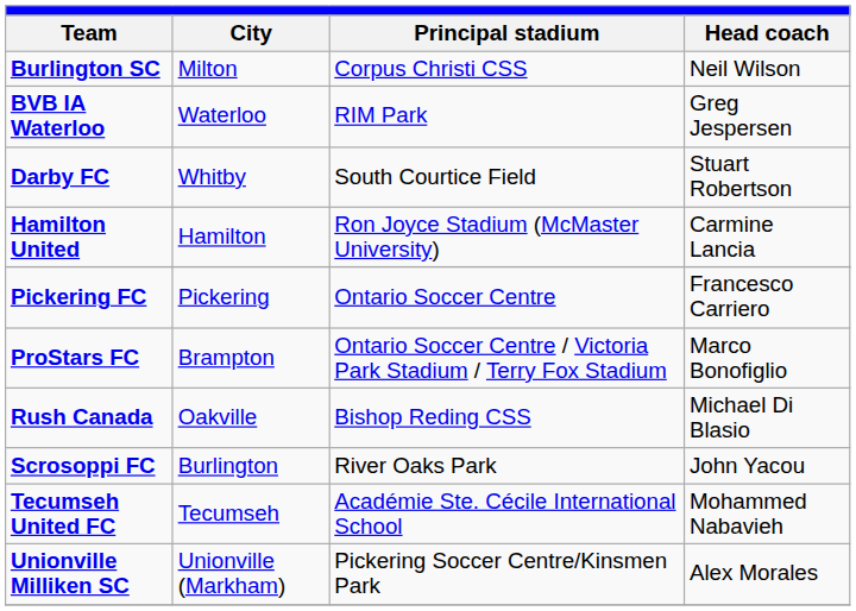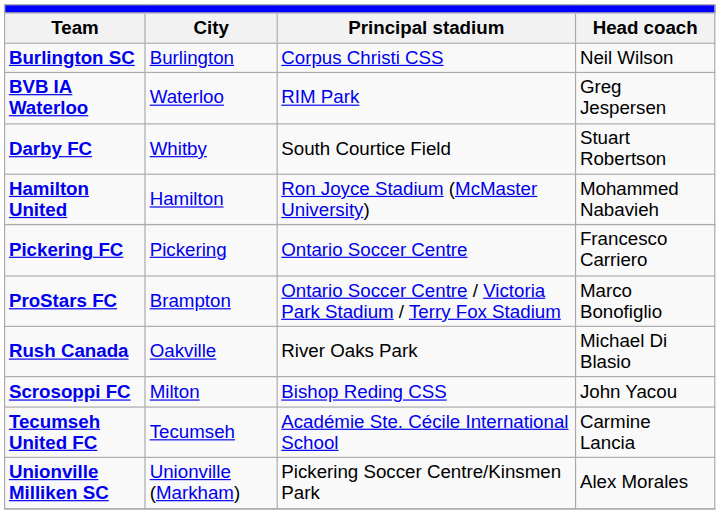 <table class="wikitable sortable">
 <tr>
 <th style="background:blue" colspan="6"></th>
 </tr>
 <tr>
 <th>Team</th>
 <th>City</th>
 <th>Principal stadium</th>
 <th>Head coach</th>
 </tr>
 <tr>
 <td><strong><a href='#'>Burlington SC</a></strong></td>
-<td><a href='#'>Milton</a></td>
+<td><a href='#'>Burlington</a></td>
 <td><a href='#'>Corpus Christi CSS</a></td>
 <td>Neil Wilson</td>
 </tr>
 <tr>
 <td><strong><a href='#'>BVB IA Waterloo</a></strong></td>
 <td><a href='#'>Waterloo</a></td>
 <td><a href='#'>RIM Park</a></td>
 <td>Greg Jespersen</td>
 </tr>
 <tr>
 <td><strong><a href='#'>Darby FC</a></strong></td>
 <td><a href='#'>Whitby</a></td>
 <td>South Courtice Field</td>
 <td>Stuart Robertson</td>
 </tr>
 <tr>
 <td><strong><a href='#'>Hamilton United</a></strong></td>
 <td><a href='#'>Hamilton</a></td>
 <td><a href='#'>Ron Joyce Stadium</a> (<a href='#'>McMaster University</a>)</td>
-<td>Carmine Lancia</td>
+<td>Mohammed Nabavieh</td>
 </tr>
 <tr>
 </tr>
 <tr>
 <td><strong><a href='#'>Pickering FC</a></strong></td>
 <td><a href='#'>Pickering</a></td>
 <td><a href='#'>Ontario Soccer Centre</a></td>
 <td>Francesco Carriero</td>
 </tr>
 <tr>
 <td><strong><a href='#'>ProStars FC</a></strong></td>
 <td><a href='#'>Brampton</a></td>
 <td><a href='#'>Ontario Soccer Centre</a> / <a href='#'>Victoria Park Stadium</a> / <a href='#'>Terry Fox Stadium</a></td>
 <td>Marco Bonofiglio</td>
 </tr>
 <tr>
 <td><strong><a href='#'>Rush Canada</a></strong></td>
 <td><a href='#'>Oakville</a></td>
-<td><a href='#'>Bishop Reding CSS</a></td>
+<td>River Oaks Park</td>
 <td>Michael Di Blasio</td>
 </tr>
 <tr>
 <td><strong><a href='#'>Scrosoppi FC</a></strong></td>
-<td><a href='#'>Burlington</a></td>
-<td>River Oaks Park</td>
+<td><a href='#'>Milton</a></td>
+<td><a href='#'>Bishop Reding CSS</a></td>
 <td>John Yacou</td>
 </tr>
 <tr>
 <td><strong><a href='#'>Tecumseh United FC</a></strong></td>
 <td><a href='#'>Tecumseh</a></td>
 <td><a href='#'>Académie Ste. Cécile International School</a></td>
-<td>Mohammed Nabavieh</td>
+<td>Carmine Lancia</td>
 </tr>
 <tr>
 <td><strong><a href='#'>Unionville Milliken SC</a></strong></td>
 <td><a href='#'>Unionville</a> (<a href='#'>Markham</a>)</td>
 <td>Pickering Soccer Centre/Kinsmen Park</td>
 <td>Alex Morales</td>
 </tr>
 <tr>
 </tr>
 </table>
